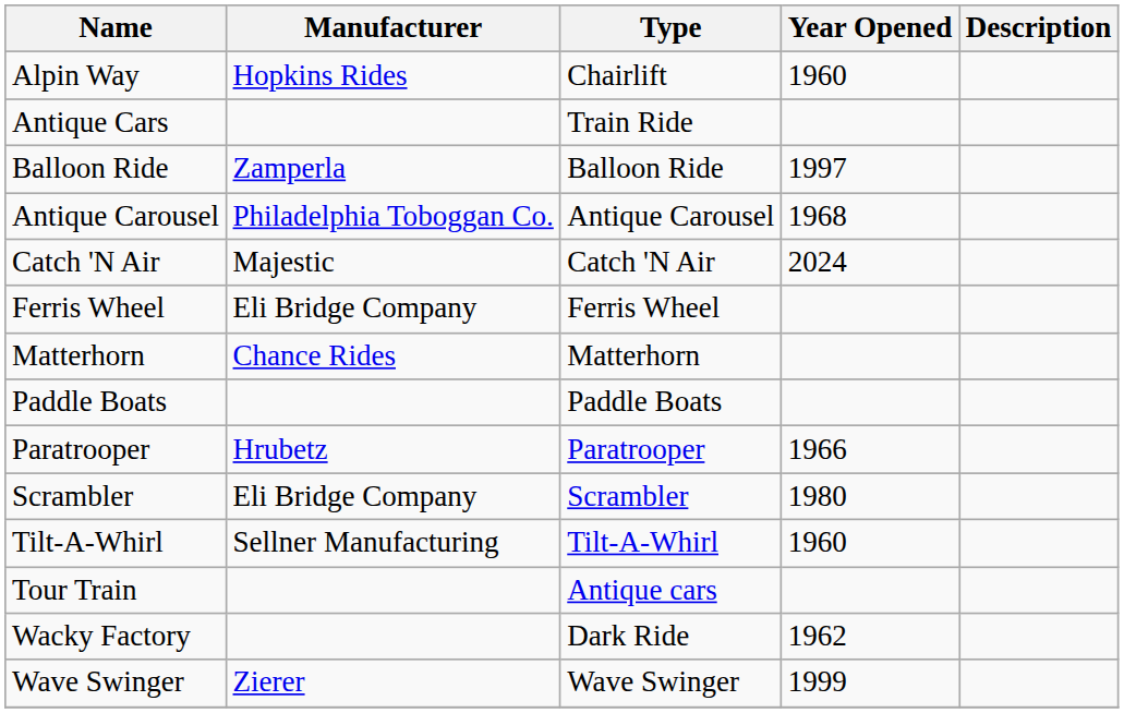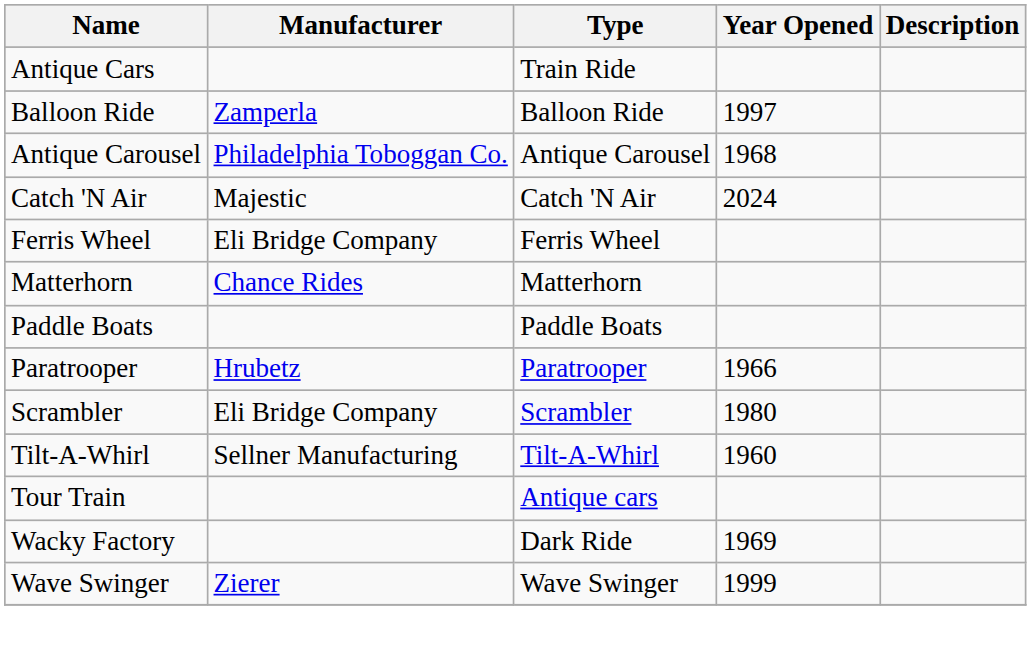 <table class="wikitable sortable">
 <tr>
 <th>Name</th>
 <th>Manufacturer</th>
 <th>Type</th>
 <th>Year Opened</th>
 <th>Description</th>
-</tr>
-<tr>
-<td>Alpin Way</td>
-<td><a href='#'>Hopkins Rides</a></td>
-<td>Chairlift</td>
-<td>1960</td>
-<td></td>
 </tr>
 <tr>
 <td>Antique Cars</td>
 <td></td>
 <td>Train Ride</td>
 <td></td>
 <td></td>
 </tr>
 <tr>
 <td>Balloon Ride</td>
 <td><a href='#'>Zamperla</a></td>
 <td>Balloon Ride</td>
 <td>1997</td>
 <td></td>
 </tr>
 <tr>
 <td>Antique Carousel</td>
 <td><a href='#'>Philadelphia Toboggan Co.</a></td>
 <td>Antique Carousel</td>
 <td>1968</td>
 <td></td>
 </tr>
 <tr>
 <td>Catch 'N Air</td>
 <td>Majestic</td>
 <td>Catch 'N Air</td>
 <td>2024</td>
 <td></td>
 </tr>
 <tr>
 <td>Ferris Wheel</td>
 <td>Eli Bridge Company</td>
 <td>Ferris Wheel</td>
 <td></td>
 <td></td>
 </tr>
 <tr>
 <td>Matterhorn</td>
 <td><a href='#'>Chance Rides</a></td>
 <td>Matterhorn</td>
 <td></td>
 <td></td>
 </tr>
 <tr>
 <td>Paddle Boats</td>
 <td></td>
 <td>Paddle Boats</td>
 <td></td>
 <td></td>
 </tr>
 <tr>
 <td>Paratrooper</td>
 <td><a href='#'>Hrubetz</a></td>
 <td><a href='#'>Paratrooper</a></td>
 <td>1966</td>
 <td></td>
 </tr>
 <tr>
 <td>Scrambler</td>
 <td>Eli Bridge Company</td>
 <td><a href='#'>Scrambler</a></td>
 <td>1980</td>
 <td></td>
 </tr>
 <tr>
 <td>Tilt-A-Whirl</td>
 <td>Sellner Manufacturing</td>
 <td><a href='#'>Tilt-A-Whirl</a></td>
 <td>1960</td>
 <td></td>
 </tr>
 <tr>
 <td>Tour Train</td>
 <td></td>
 <td><a href='#'>Antique cars</a></td>
 <td></td>
 <td></td>
 </tr>
 <tr>
 <td>Wacky Factory</td>
 <td></td>
 <td>Dark Ride</td>
-<td>1962</td>
+<td>1969</td>
 <td></td>
 </tr>
 <tr>
 <td>Wave Swinger</td>
 <td><a href='#'>Zierer</a></td>
 <td>Wave Swinger</td>
 <td>1999</td>
 <td></td>
 </tr>
 <tr>
 </tr>
 </table>
